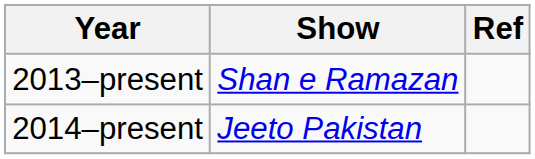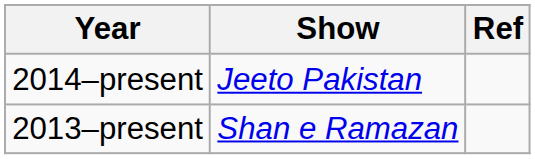 <table class="wikitable" !Year>
 <tr>
 <th>Year</th>
 <th>Show</th>
 <th>Ref</th>
 </tr>
 <tr>
+<td>2014–present</td>
+<td><em><a href='#'>Jeeto Pakistan</a></em></td>
+<td></td>
+</tr>
+<tr>
 <td>2013–present</td>
 <td><em><a href='#'>Shan e Ramazan</a></em></td>
 <td></td>
 </tr>
-<tr>
-<td>2014–present</td>
-<td><em><a href='#'>Jeeto Pakistan</a></em></td>
-<td></td>
-</tr>
 </table>
